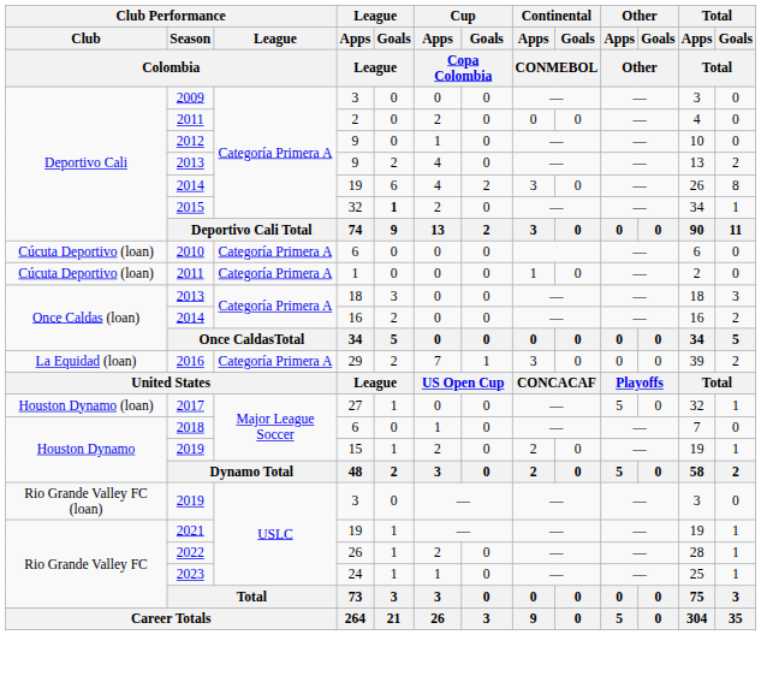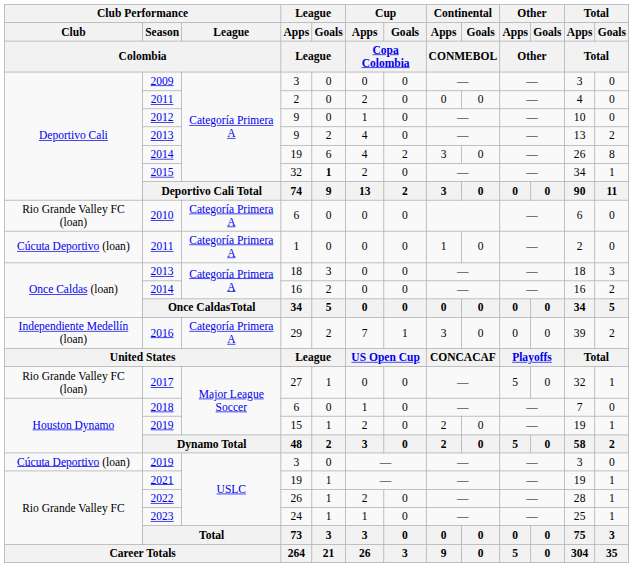 <table class="wikitable" style="text-align:center">
 <tr>
 <th colspan="3">Club Performance</th>
 <th colspan="2">League</th>
 <th colspan="2">Cup</th>
 <th colspan="2">Continental</th>
 <th colspan="2">Other</th>
 <th colspan="2">Total</th>
 </tr>
 <tr>
 <th>Club</th>
 <th>Season</th>
 <th>League</th>
 <th>Apps</th>
 <th>Goals</th>
 <th>Apps</th>
 <th>Goals</th>
 <th>Apps</th>
 <th>Goals</th>
 <th>Apps</th>
 <th>Goals</th>
 <th>Apps</th>
 <th>Goals</th>
 </tr>
 <tr>
 <th colspan="3">Colombia</th>
 <th colspan="2">League</th>
 <th colspan="2"><a href='#'>Copa Colombia</a></th>
 <th colspan="2">CONMEBOL</th>
 <th colspan="2">Other</th>
 <th colspan="2">Total</th>
 </tr>
 <tr>
 <td rowspan="7"><a href='#'>Deportivo Cali</a></td>
 <td><a href='#'>2009</a></td>
 <td rowspan="6"><a href='#'>Categoría Primera A</a></td>
 <td>3</td>
 <td>0</td>
 <td>0</td>
 <td>0</td>
 <td colspan="2">—</td>
 <td colspan="2">—</td>
 <td>3</td>
 <td>0</td>
 </tr>
 <tr>
 <td><a href='#'>2011</a></td>
 <td>2</td>
 <td>0</td>
 <td>2</td>
 <td>0</td>
 <td>0</td>
 <td>0</td>
 <td colspan="2">—</td>
 <td>4</td>
 <td>0</td>
 </tr>
 <tr>
 <td><a href='#'>2012</a></td>
 <td>9</td>
 <td>0</td>
 <td>1</td>
 <td>0</td>
 <td colspan="2">—</td>
 <td colspan="2">—</td>
 <td>10</td>
 <td>0</td>
 </tr>
 <tr>
 <td><a href='#'>2013</a></td>
 <td>9</td>
 <td>2</td>
 <td>4</td>
 <td>0</td>
 <td colspan="2">—</td>
 <td colspan="2">—</td>
 <td>13</td>
 <td>2</td>
 </tr>
 <tr>
 <td><a href='#'>2014</a></td>
 <td>19</td>
 <td>6</td>
 <td>4</td>
 <td>2</td>
 <td>3</td>
 <td>0</td>
 <td colspan="2">—</td>
 <td>26</td>
 <td>8</td>
 </tr>
 <tr>
 <td><a href='#'>2015</a></td>
 <td>32</td>
 <td><strong>1</strong></td>
 <td>2</td>
 <td>0</td>
 <td colspan="2">—</td>
 <td colspan="2">—</td>
 <td>34</td>
 <td>1</td>
 </tr>
 <tr>
 <th colspan="2">Deportivo Cali Total</th>
 <th>74</th>
 <th>9</th>
 <th>13</th>
 <th>2</th>
 <th>3</th>
 <th>0</th>
 <th>0</th>
 <th>0</th>
 <th>90</th>
 <th>11</th>
 </tr>
 <tr>
-<td><a href='#'>Cúcuta Deportivo</a> (loan)</td>
+<td>Rio Grande Valley FC (loan)</td>
 <td><a href='#'>2010</a></td>
 <td><a href='#'>Categoría Primera A</a></td>
 <td>6</td>
 <td>0</td>
 <td>0</td>
 <td>0</td>
 <td colspan="2"></td>
 <td colspan="2">—</td>
 <td>6</td>
 <td>0</td>
 </tr>
 <tr>
 <td><a href='#'>Cúcuta Deportivo</a> (loan)</td>
 <td><a href='#'>2011</a></td>
 <td><a href='#'>Categoría Primera A</a></td>
 <td>1</td>
 <td>0</td>
 <td>0</td>
 <td>0</td>
 <td>1</td>
 <td>0</td>
 <td colspan="2">—</td>
 <td>2</td>
 <td>0</td>
 </tr>
 <tr>
 <td rowspan="3"><a href='#'>Once Caldas</a> (loan)</td>
 <td><a href='#'>2013</a></td>
 <td rowspan="2"><a href='#'>Categoría Primera A</a></td>
 <td>18</td>
 <td>3</td>
 <td>0</td>
 <td>0</td>
 <td colspan="2">—</td>
 <td colspan="2">—</td>
 <td>18</td>
 <td>3</td>
 </tr>
 <tr>
 <td><a href='#'>2014</a></td>
 <td>16</td>
 <td>2</td>
 <td>0</td>
 <td>0</td>
 <td colspan="2">—</td>
 <td colspan="2">—</td>
 <td>16</td>
 <td>2</td>
 </tr>
 <tr>
 <th colspan="2">Once CaldasTotal</th>
 <th>34</th>
 <th>5</th>
 <th>0</th>
 <th>0</th>
 <th>0</th>
 <th>0</th>
 <th>0</th>
 <th>0</th>
 <th>34</th>
 <th>5</th>
 </tr>
 <tr>
-<td><a href='#'>La Equidad</a> (loan)</td>
+<td><a href='#'>Independiente Medellín</a> (loan)</td>
 <td><a href='#'>2016</a></td>
 <td><a href='#'>Categoría Primera A</a></td>
 <td>29</td>
 <td>2</td>
 <td>7</td>
 <td>1</td>
 <td>3</td>
 <td>0</td>
 <td>0</td>
 <td>0</td>
 <td>39</td>
 <td>2</td>
 </tr>
 <tr>
 <th colspan="3">United States</th>
 <th colspan="2">League</th>
 <th colspan="2"><a href='#'>US Open Cup</a></th>
 <th colspan="2">CONCACAF</th>
 <th colspan="2"><a href='#'>Playoffs</a></th>
 <th colspan="2">Total</th>
 </tr>
 <tr>
-<td><a href='#'>Houston Dynamo</a> (loan)</td>
+<td>Rio Grande Valley FC (loan)</td>
 <td><a href='#'>2017</a></td>
 <td rowspan="3"><a href='#'>Major League Soccer</a></td>
 <td>27</td>
 <td>1</td>
 <td>0</td>
 <td>0</td>
 <td colspan="2">—</td>
 <td>5</td>
 <td>0</td>
 <td>32</td>
 <td>1</td>
 </tr>
 <tr>
 <td rowspan="3"><a href='#'>Houston Dynamo</a></td>
 <td><a href='#'>2018</a></td>
 <td>6</td>
 <td>0</td>
 <td>1</td>
 <td>0</td>
 <td colspan="2">—</td>
 <td colspan="2">—</td>
 <td>7</td>
 <td>0</td>
 </tr>
 <tr>
 <td><a href='#'>2019</a></td>
 <td>15</td>
 <td>1</td>
 <td>2</td>
 <td>0</td>
 <td>2</td>
 <td>0</td>
 <td colspan="2">—</td>
 <td>19</td>
 <td>1</td>
 </tr>
 <tr>
 <th colspan="2">Dynamo Total</th>
 <th>48</th>
 <th>2</th>
 <th>3</th>
 <th>0</th>
 <th>2</th>
 <th>0</th>
 <th>5</th>
 <th>0</th>
 <th>58</th>
 <th>2</th>
 </tr>
 <tr>
-<td>Rio Grande Valley FC (loan)</td>
+<td><a href='#'>Cúcuta Deportivo</a> (loan)</td>
 <td><a href='#'>2019</a></td>
 <td rowspan=4><a href='#'>USLC</a></td>
 <td>3</td>
 <td>0</td>
 <td colspan="2">—</td>
 <td colspan="2">—</td>
 <td colspan="2">—</td>
 <td>3</td>
 <td>0</td>
 </tr>
 <tr>
 <td rowspan=4>Rio Grande Valley FC</td>
 <td><a href='#'>2021</a></td>
 <td>19</td>
 <td>1</td>
 <td colspan="2">—</td>
 <td colspan="2">—</td>
 <td colspan="2">—</td>
 <td>19</td>
 <td>1</td>
 </tr>
 <tr>
 <td><a href='#'>2022</a></td>
 <td>26</td>
 <td>1</td>
 <td>2</td>
 <td>0</td>
 <td colspan="2">—</td>
 <td colspan="2">—</td>
 <td>28</td>
 <td>1</td>
 </tr>
 <tr>
 <td><a href='#'>2023</a></td>
 <td>24</td>
 <td>1</td>
 <td>1</td>
 <td>0</td>
 <td colspan="2">—</td>
 <td colspan="2">—</td>
 <td>25</td>
 <td>1</td>
 </tr>
 <tr>
 <th colspan="2">Total</th>
 <th>73</th>
 <th>3</th>
 <th>3</th>
 <th>0</th>
 <th>0</th>
 <th>0</th>
 <th>0</th>
 <th>0</th>
 <th>75</th>
 <th>3</th>
 </tr>
 <tr>
 <th colspan="3">Career Totals</th>
 <th>264</th>
 <th>21</th>
 <th>26</th>
 <th>3</th>
 <th>9</th>
 <th>0</th>
 <th>5</th>
 <th>0</th>
 <th>304</th>
 <th>35</th>
 </tr>
 </table>
